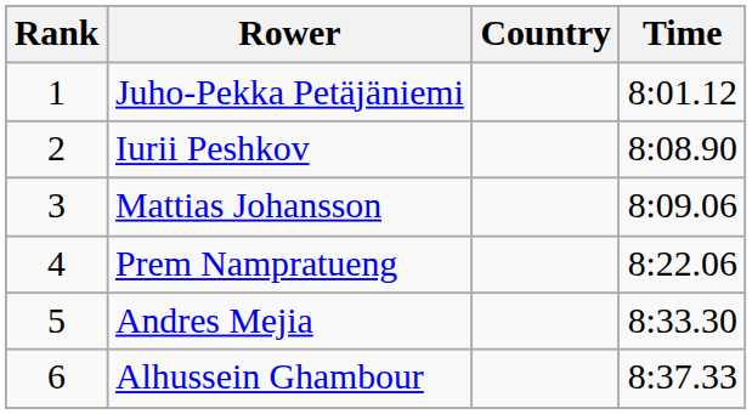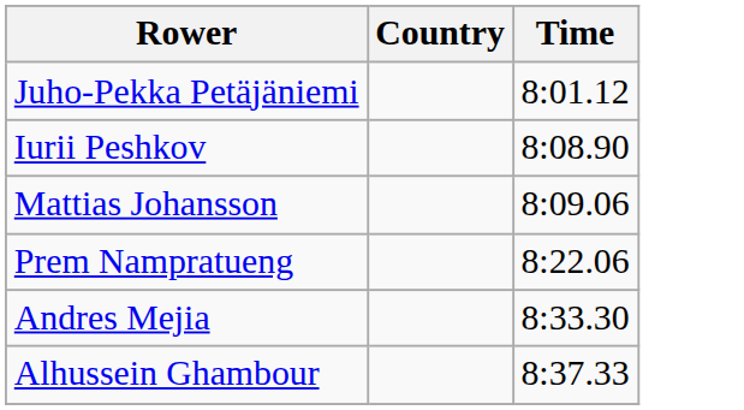 <table class="wikitable" style="text-align:center">
 <tr>
-<th>Rank</th>
 <th>Rower</th>
 <th>Country</th>
 <th>Time</th>
 </tr>
 <tr>
-<td>1</td>
 <td align="left"><a href='#'>Juho-Pekka Petäjäniemi</a></td>
 <td align="left"></td>
 <td>8:01.12</td>
 </tr>
 <tr>
-<td>2</td>
 <td align="left"><a href='#'>Iurii Peshkov</a></td>
 <td align="left"></td>
 <td>8:08.90</td>
 </tr>
 <tr>
-<td>3</td>
 <td align="left"><a href='#'>Mattias Johansson</a></td>
 <td align="left"></td>
 <td>8:09.06</td>
 </tr>
 <tr>
-<td>4</td>
 <td align="left"><a href='#'>Prem Nampratueng</a></td>
 <td align="left"></td>
 <td>8:22.06</td>
 </tr>
 <tr>
-<td>5</td>
 <td align="left"><a href='#'>Andres Mejia</a></td>
 <td align="left"></td>
 <td>8:33.30</td>
 </tr>
 <tr>
-<td>6</td>
 <td align="left"><a href='#'>Alhussein Ghambour</a></td>
 <td align="left"></td>
 <td>8:37.33</td>
 </tr>
 </table>
